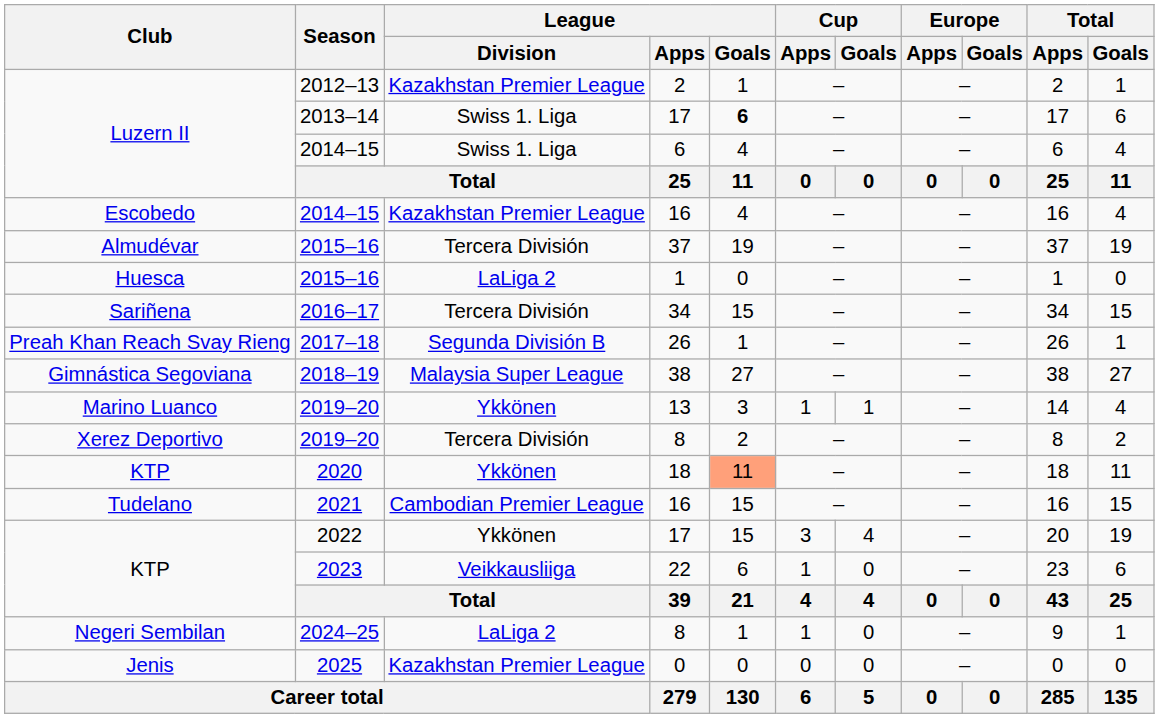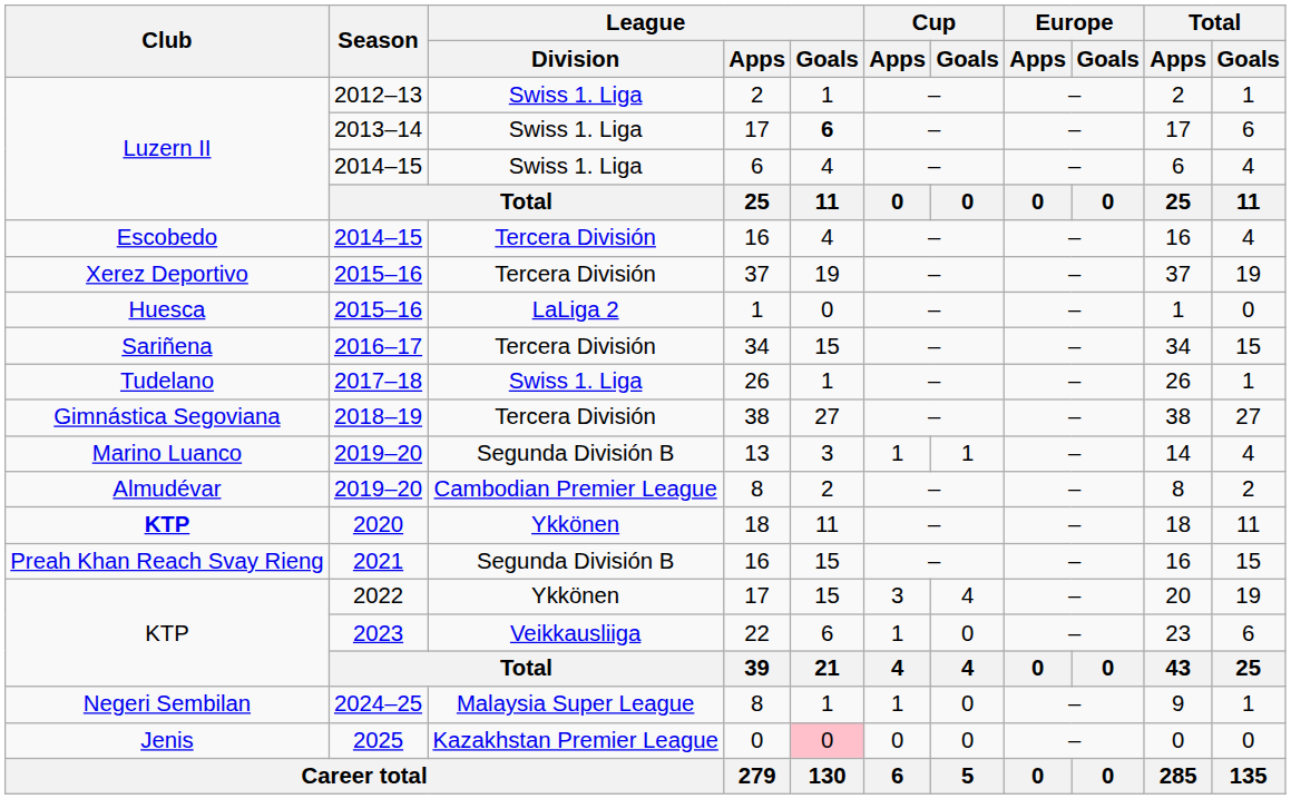 <table class="wikitable" style="text-align:center">
 <tr>
 <th rowspan="2">Club</th>
 <th rowspan="2">Season</th>
 <th colspan="3">League</th>
 <th colspan="2">Cup</th>
 <th colspan="2">Europe</th>
 <th colspan="2">Total</th>
 </tr>
 <tr>
 <th>Division</th>
 <th>Apps</th>
 <th>Goals</th>
 <th>Apps</th>
 <th>Goals</th>
 <th>Apps</th>
 <th>Goals</th>
 <th>Apps</th>
 <th>Goals</th>
 </tr>
 <tr>
 <td rowspan="4"><a href='#'>Luzern II</a></td>
 <td>2012–13</td>
-<td><a href='#'>Kazakhstan Premier League</a></td>
+<td><a href='#'>Swiss 1. Liga</a></td>
 <td>2</td>
 <td>1</td>
 <td colspan="2">–</td>
 <td colspan="2">–</td>
 <td>2</td>
 <td>1</td>
 </tr>
 <tr>
 <td>2013–14</td>
 <td>Swiss 1. Liga</td>
 <td>17</td>
 <td><strong>6</strong></td>
 <td colspan="2">–</td>
 <td colspan="2">–</td>
 <td>17</td>
 <td>6</td>
 </tr>
 <tr>
 <td>2014–15</td>
 <td>Swiss 1. Liga</td>
 <td>6</td>
 <td>4</td>
 <td colspan="2">–</td>
 <td colspan="2">–</td>
 <td>6</td>
 <td>4</td>
 </tr>
 <tr>
 <th colspan="2">Total</th>
 <th>25</th>
 <th>11</th>
 <th>0</th>
 <th>0</th>
 <th>0</th>
 <th>0</th>
 <th>25</th>
 <th>11</th>
 </tr>
 <tr>
 <td><a href='#'>Escobedo</a></td>
 <td><a href='#'>2014–15</a></td>
-<td><a href='#'>Kazakhstan Premier League</a></td>
+<td><a href='#'>Tercera División</a></td>
 <td>16</td>
 <td>4</td>
 <td colspan="2">–</td>
 <td colspan="2">–</td>
 <td>16</td>
 <td>4</td>
 </tr>
 <tr>
-<td><a href='#'>Almudévar</a></td>
+<td><a href='#'>Xerez Deportivo</a></td>
 <td><a href='#'>2015–16</a></td>
 <td>Tercera División</td>
 <td>37</td>
 <td>19</td>
 <td colspan="2">–</td>
 <td colspan="2">–</td>
 <td>37</td>
 <td>19</td>
 </tr>
 <tr>
 <td><a href='#'>Huesca</a></td>
 <td><a href='#'>2015–16</a></td>
 <td><a href='#'>LaLiga 2</a></td>
 <td>1</td>
 <td>0</td>
 <td colspan="2">–</td>
 <td colspan="2">–</td>
 <td>1</td>
 <td>0</td>
 </tr>
 <tr>
 <td><a href='#'>Sariñena</a></td>
 <td><a href='#'>2016–17</a></td>
 <td>Tercera División</td>
 <td>34</td>
 <td>15</td>
 <td colspan="2">–</td>
 <td colspan="2">–</td>
 <td>34</td>
 <td>15</td>
 </tr>
 <tr>
-<td><a href='#'>Preah Khan Reach Svay Rieng</a></td>
+<td><a href='#'>Tudelano</a></td>
 <td><a href='#'>2017–18</a></td>
-<td><a href='#'>Segunda División B</a></td>
+<td><a href='#'>Swiss 1. Liga</a></td>
 <td>26</td>
 <td>1</td>
 <td colspan="2">–</td>
 <td colspan="2">–</td>
 <td>26</td>
 <td>1</td>
 </tr>
 <tr>
 <td><a href='#'>Gimnástica Segoviana</a></td>
 <td><a href='#'>2018–19</a></td>
-<td><a href='#'>Malaysia Super League</a></td>
+<td>Tercera División</td>
 <td>38</td>
 <td>27</td>
 <td colspan="2">–</td>
 <td colspan="2">–</td>
 <td>38</td>
 <td>27</td>
 </tr>
 <tr>
 <td><a href='#'>Marino Luanco</a></td>
 <td><a href='#'>2019–20</a></td>
-<td><a href='#'>Ykkönen</a></td>
+<td>Segunda División B</td>
 <td>13</td>
 <td>3</td>
 <td>1</td>
 <td>1</td>
 <td colspan="2">–</td>
 <td>14</td>
 <td>4</td>
 </tr>
 <tr>
-<td><a href='#'>Xerez Deportivo</a></td>
+<td><a href='#'>Almudévar</a></td>
 <td><a href='#'>2019–20</a></td>
-<td>Tercera División</td>
+<td><a href='#'>Cambodian Premier League</a></td>
 <td>8</td>
 <td>2</td>
 <td colspan="2">–</td>
 <td colspan="2">–</td>
 <td>8</td>
 <td>2</td>
 </tr>
 <tr>
-<td><a href='#'>KTP</a></td>
+<td><strong><a href='#'>KTP</a></strong></td>
 <td><a href='#'>2020</a></td>
 <td><a href='#'>Ykkönen</a></td>
 <td>18</td>
-<td style="background: lightsalmon;">11</td>
+<td>11</td>
 <td colspan="2">–</td>
 <td colspan="2">–</td>
 <td>18</td>
 <td>11</td>
 </tr>
 <tr>
-<td><a href='#'>Tudelano</a></td>
+<td><a href='#'>Preah Khan Reach Svay Rieng</a></td>
 <td><a href='#'>2021</a></td>
-<td><a href='#'>Cambodian Premier League</a></td>
+<td>Segunda División B</td>
 <td>16</td>
 <td>15</td>
 <td colspan="2">–</td>
 <td colspan="2">–</td>
 <td>16</td>
 <td>15</td>
 </tr>
 <tr>
 <td rowspan=3>KTP</td>
 <td>2022</td>
 <td>Ykkönen</td>
 <td>17</td>
 <td>15</td>
 <td>3</td>
 <td>4</td>
 <td colspan="2">–</td>
 <td>20</td>
 <td>19</td>
 </tr>
 <tr>
 <td><a href='#'>2023</a></td>
 <td><a href='#'>Veikkausliiga</a></td>
 <td>22</td>
 <td>6</td>
 <td>1</td>
 <td>0</td>
 <td colspan="2">–</td>
 <td>23</td>
 <td>6</td>
 </tr>
 <tr>
 <th colspan="2">Total</th>
 <th>39</th>
 <th>21</th>
 <th>4</th>
 <th>4</th>
 <th>0</th>
 <th>0</th>
 <th>43</th>
 <th>25</th>
 </tr>
 <tr>
 <td><a href='#'>Negeri Sembilan</a></td>
 <td><a href='#'>2024–25</a></td>
-<td><a href='#'>LaLiga 2</a></td>
+<td><a href='#'>Malaysia Super League</a></td>
 <td>8</td>
 <td>1</td>
 <td>1</td>
 <td>0</td>
 <td colspan="2">–</td>
 <td>9</td>
 <td>1</td>
 </tr>
 <tr>
 <td><a href='#'>Jenis</a></td>
 <td><a href='#'>2025</a></td>
 <td><a href='#'>Kazakhstan Premier League</a></td>
 <td>0</td>
-<td>0</td>
+<td style="background: pink;">0</td>
 <td>0</td>
 <td>0</td>
 <td colspan=2>–</td>
 <td>0</td>
 <td>0</td>
 </tr>
 <tr>
 <th colspan="3">Career total</th>
 <th>279</th>
 <th>130</th>
 <th>6</th>
 <th>5</th>
 <th>0</th>
 <th>0</th>
 <th>285</th>
 <th>135</th>
 </tr>
 </table>
